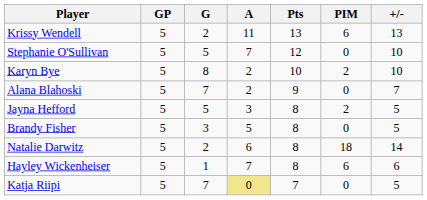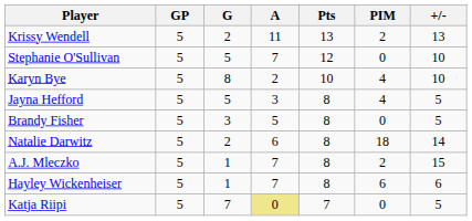 <table class="wikitable sortable" style="text-align:center;">
 <tr>
 <th width="175px">Player</th>
 <th width="50px">GP</th>
 <th width="50px">G</th>
 <th width="50px">A</th>
 <th width="60px">Pts</th>
 <th width="60px">PIM</th>
 <th width="60px">+/-</th>
 </tr>
 <tr align=center>
 <td align=left> <a href='#'>Krissy Wendell</a></td>
 <td>5</td>
 <td>2</td>
 <td>11</td>
 <td>13</td>
-<td>6</td>
+<td>2</td>
 <td>13</td>
 </tr>
 <tr align=center>
 <td align=left> <a href='#'>Stephanie O'Sullivan</a></td>
 <td>5</td>
 <td>5</td>
 <td>7</td>
 <td>12</td>
 <td>0</td>
 <td>10</td>
 </tr>
 <tr align=center>
 <td align=left> <a href='#'>Karyn Bye</a></td>
 <td>5</td>
 <td>8</td>
 <td>2</td>
 <td>10</td>
-<td>2</td>
+<td>4</td>
 <td>10</td>
-</tr>
-<tr align=center>
-<td align=left> <a href='#'>Alana Blahoski</a></td>
-<td>5</td>
-<td>7</td>
-<td>2</td>
-<td>9</td>
-<td>0</td>
-<td>7</td>
 </tr>
 <tr align=center>
 <td align=left> <a href='#'>Jayna Hefford</a></td>
 <td>5</td>
 <td>5</td>
 <td>3</td>
 <td>8</td>
-<td>2</td>
+<td>4</td>
 <td>5</td>
 </tr>
 <tr align=center>
 <td align=left> <a href='#'>Brandy Fisher</a></td>
 <td>5</td>
 <td>3</td>
 <td>5</td>
 <td>8</td>
 <td>0</td>
 <td>5</td>
 </tr>
 <tr align=center>
 <td align=left> <a href='#'>Natalie Darwitz</a></td>
 <td>5</td>
 <td>2</td>
 <td>6</td>
 <td>8</td>
 <td>18</td>
 <td>14</td>
 </tr>
 <tr align=center>
+<td align=left> <a href='#'>A.J. Mleczko</a></td>
+<td>5</td>
+<td>1</td>
+<td>7</td>
+<td>8</td>
+<td>2</td>
+<td>15</td>
+</tr>
+<tr align=center>
 <td align=left> <a href='#'>Hayley Wickenheiser</a></td>
 <td>5</td>
 <td>1</td>
 <td>7</td>
 <td>8</td>
 <td>6</td>
 <td>6</td>
 </tr>
 <tr align=center>
 <td align=left> <a href='#'>Katja Riipi</a></td>
 <td>5</td>
 <td>7</td>
 <td style="background: khaki;">0</td>
 <td>7</td>
 <td>0</td>
 <td>5</td>
 </tr>
 </table>
